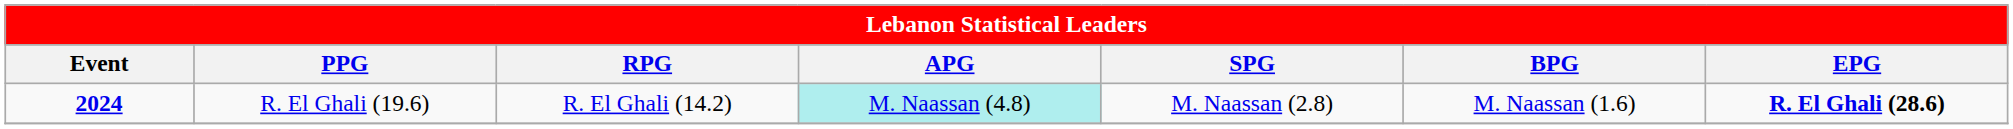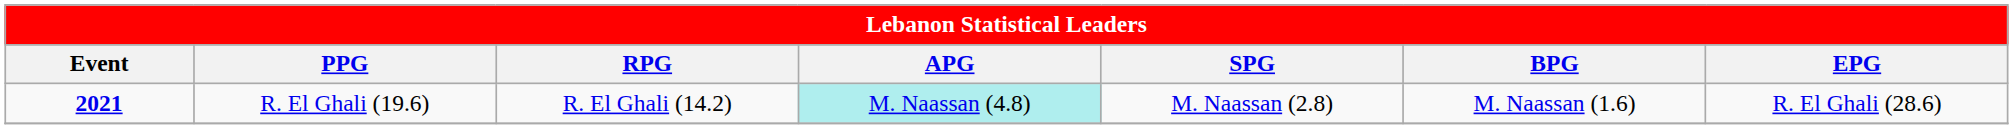 <table class="wikitable" style="clear:both; font-size:88%; text-align: center; width: 95%; margin:1.5em auto;">
 <tr>
 <th colspan=8 style="background:#ff0000; color:#FFFFFF;">Lebanon Statistical Leaders</th>
 </tr>
 <tr>
 <th width="5%">Event</th>
 <th width="8%"><a href='#'>PPG</a></th>
 <th width="8%"><a href='#'>RPG</a></th>
 <th width="8%"><a href='#'>APG</a></th>
 <th width="8%"><a href='#'>SPG</a></th>
 <th width="8%"><a href='#'>BPG</a></th>
 <th width="8%"><a href='#'>EPG</a></th>
 </tr>
 <tr>
-<td><strong> <a href='#'>2024</a></strong></td>
+<td><strong> <a href='#'>2021</a></strong></td>
 <td><a href='#'>R. El Ghali</a> (19.6)</td>
 <td><a href='#'>R. El Ghali</a> (14.2)</td>
 <td style="background: paleturquoise;"><a href='#'>M. Naassan</a> (4.8)</td>
 <td><a href='#'>M. Naassan</a> (2.8)</td>
 <td><a href='#'>M. Naassan</a> (1.6)</td>
-<td><strong><a href='#'>R. El Ghali</a> (28.6)</strong></td>
+<td><a href='#'>R. El Ghali</a> (28.6)</td>
 </tr>
 <tr>
 </tr>
 </table>
